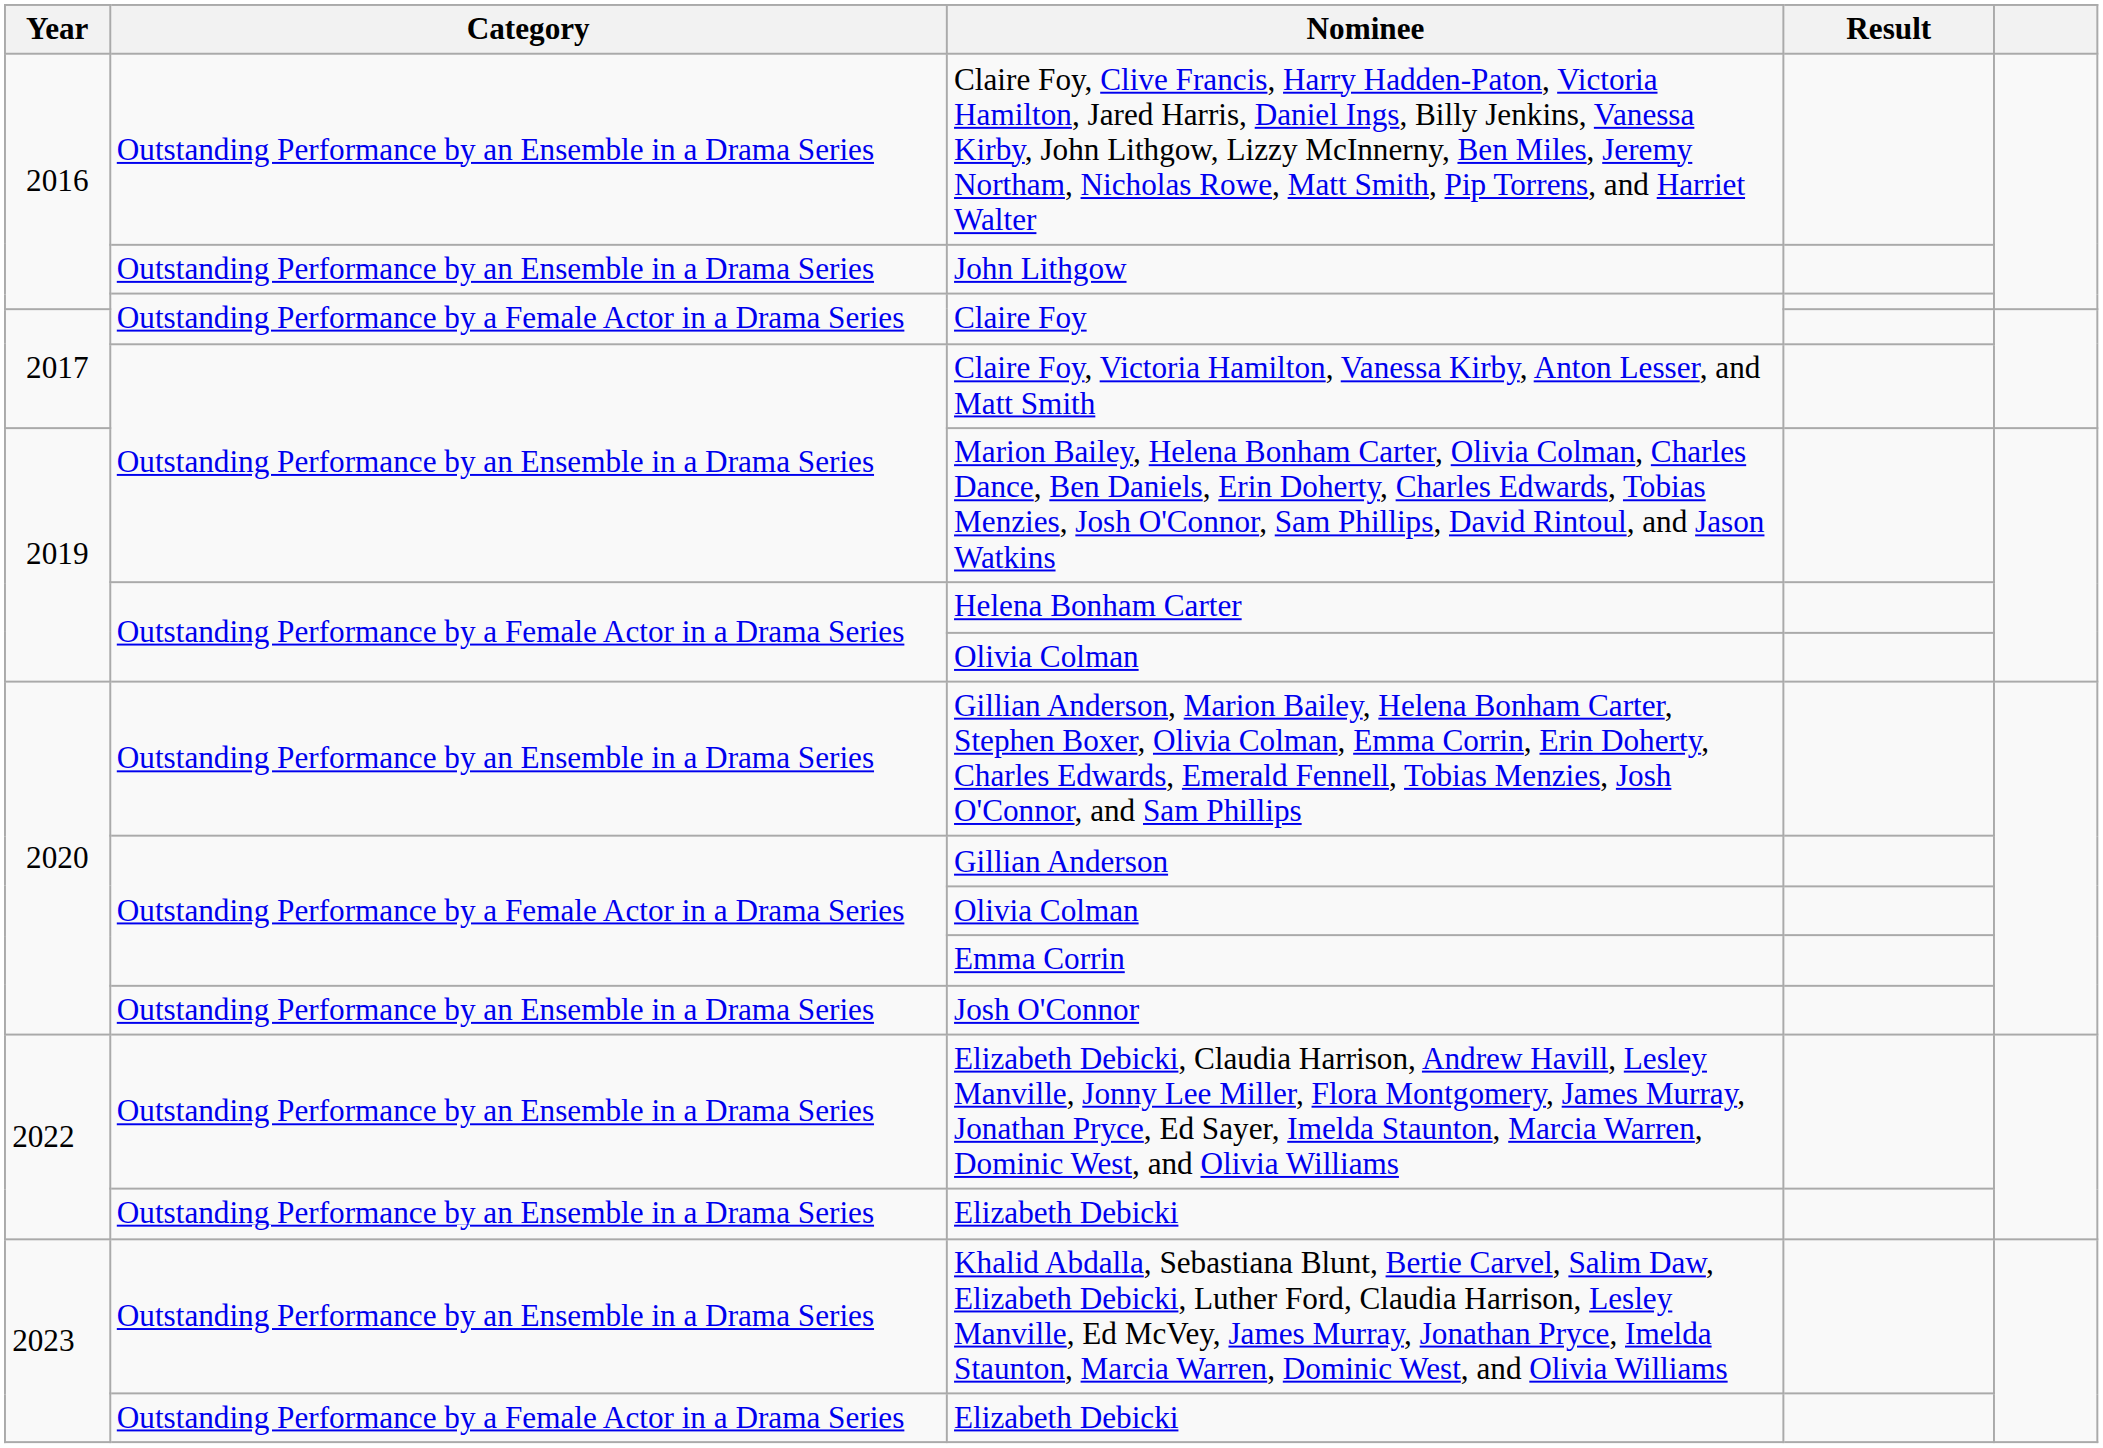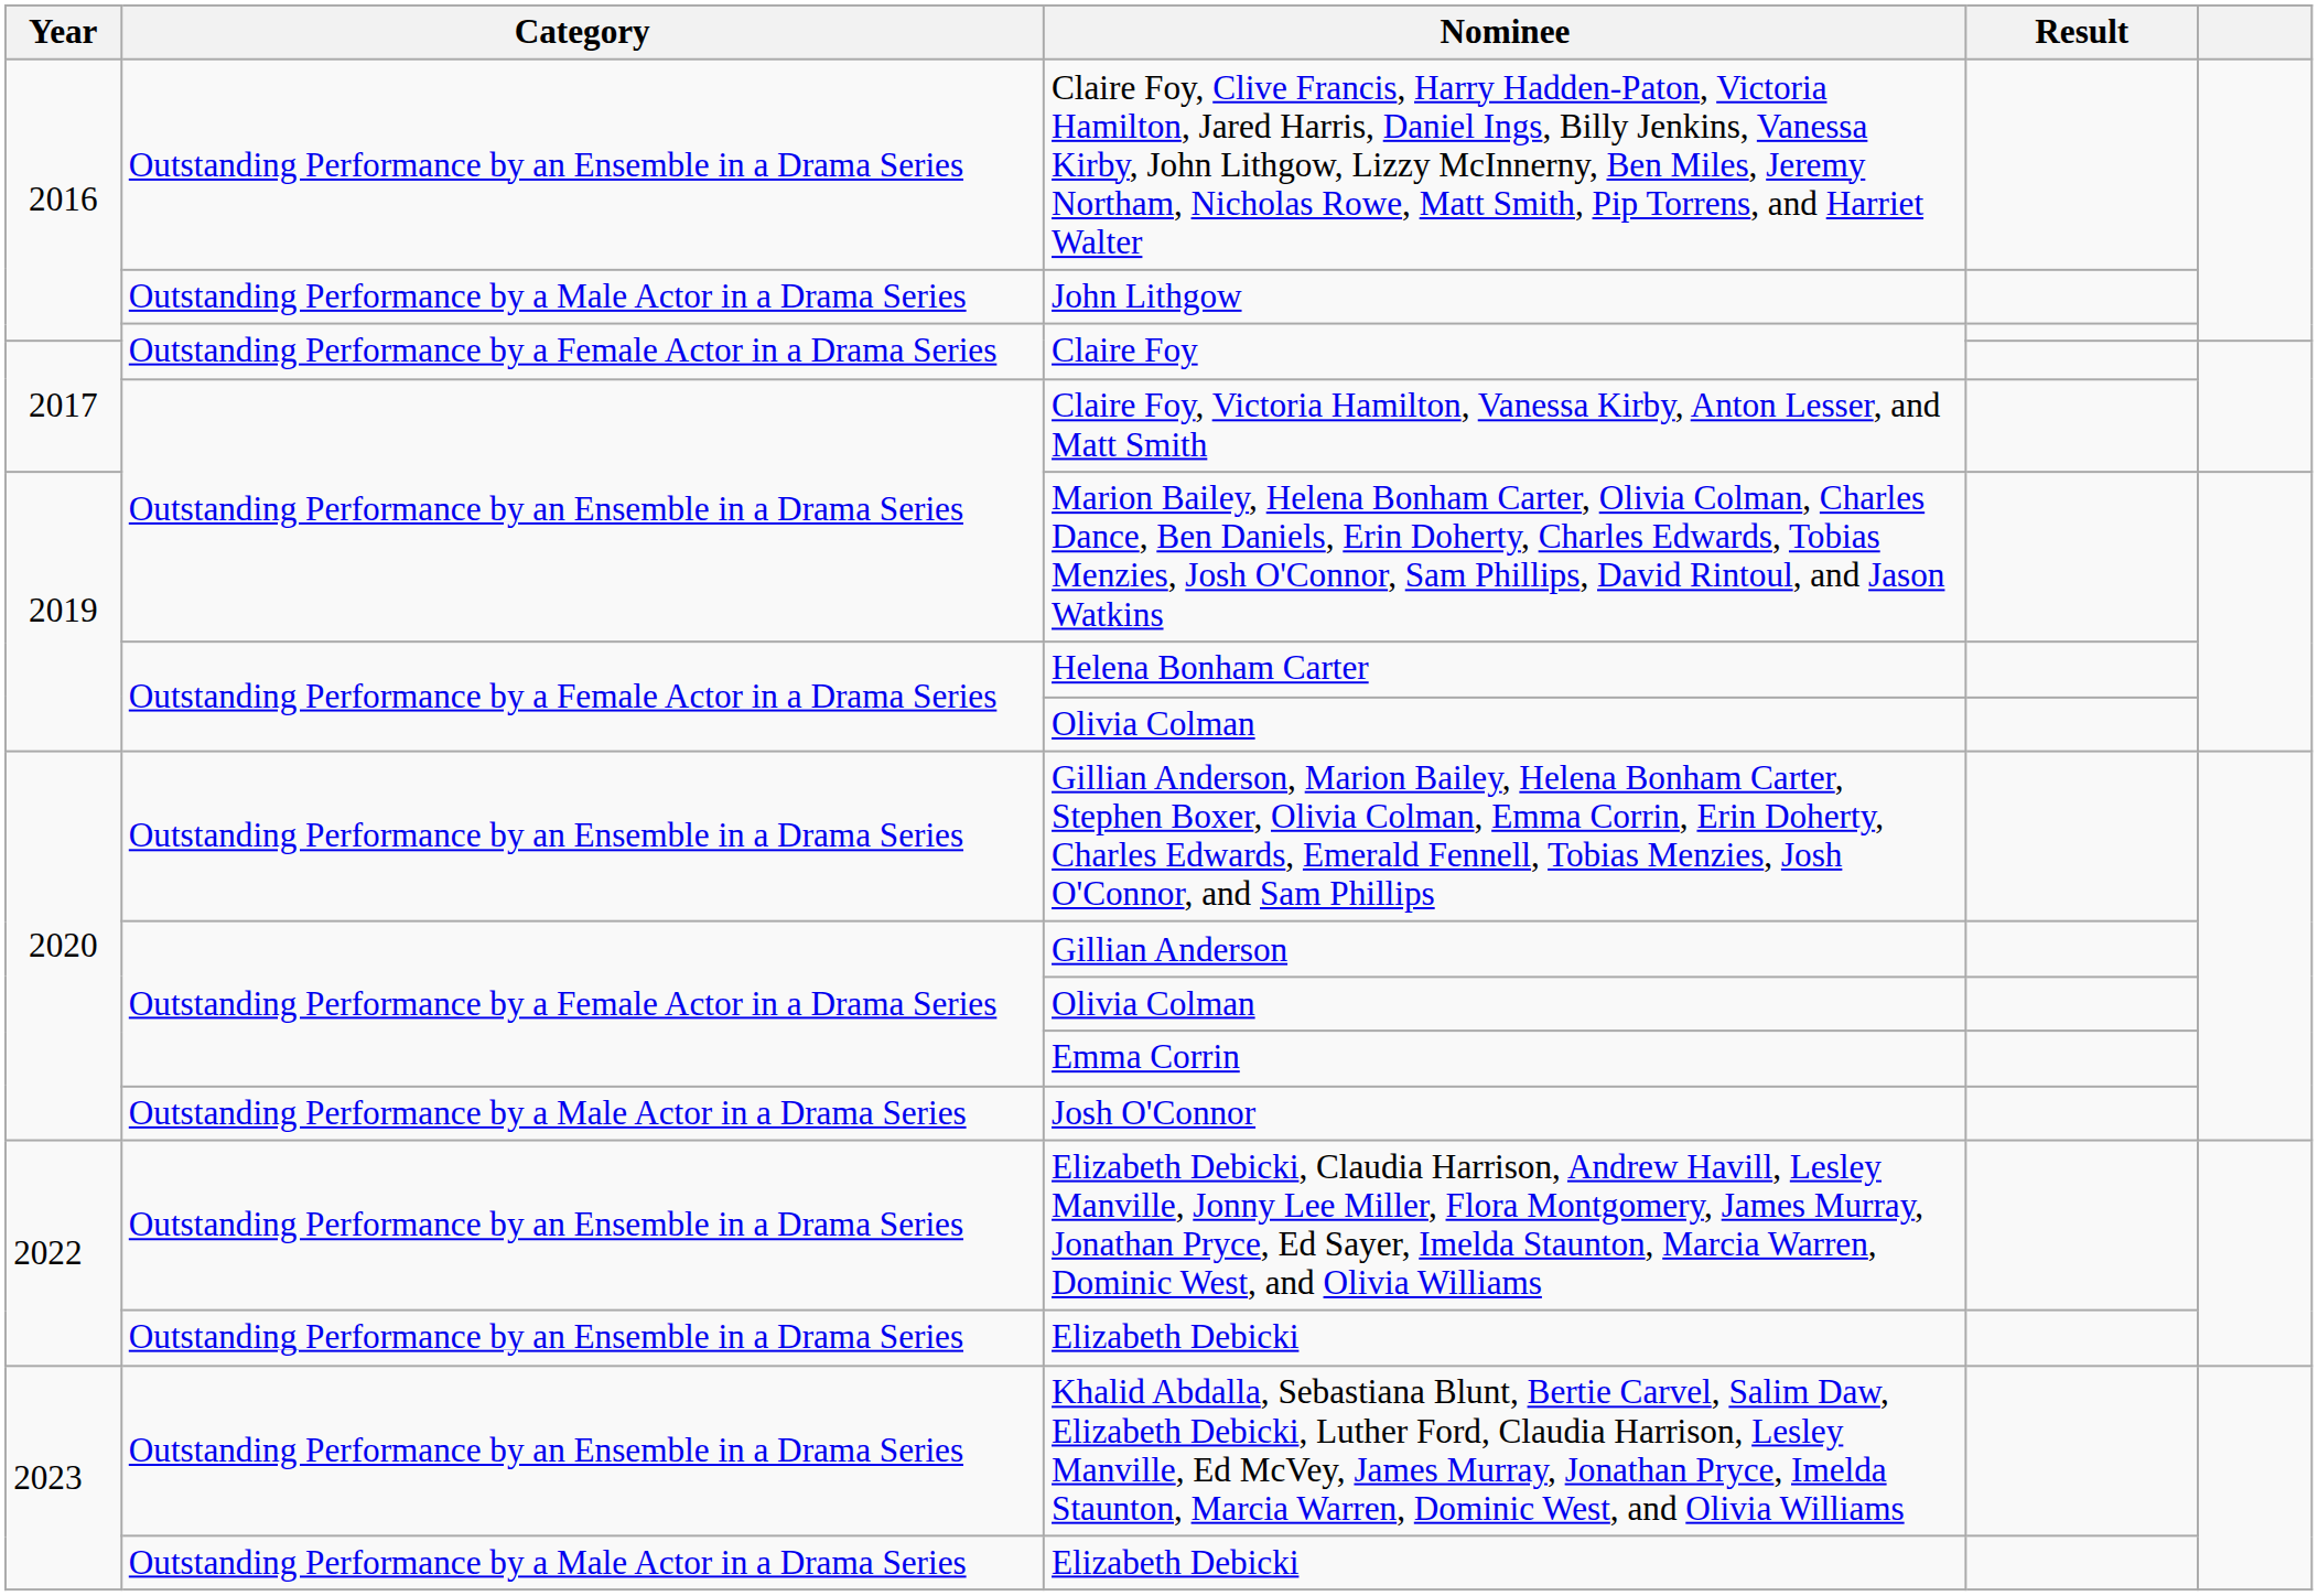 <table class="wikitable" style="width:85%;">
 <tr>
 <th width=5%>Year</th>
 <th style="width:40%;">Category</th>
 <th style="width:40%;">Nominee</th>
 <th style="width:10%;">Result</th>
 <th width=5%></th>
 </tr>
 <tr>
 <td style="text-align: center;" rowspan="3">2016</td>
 <td><a href='#'>Outstanding Performance by an Ensemble in a Drama Series</a></td>
 <td>Claire Foy, <a href='#'>Clive Francis</a>, <a href='#'>Harry Hadden-Paton</a>, <a href='#'>Victoria Hamilton</a>, Jared Harris, <a href='#'>Daniel Ings</a>, Billy Jenkins, <a href='#'>Vanessa Kirby</a>, John Lithgow, Lizzy McInnerny, <a href='#'>Ben Miles</a>, <a href='#'>Jeremy Northam</a>, <a href='#'>Nicholas Rowe</a>, <a href='#'>Matt Smith</a>, <a href='#'>Pip Torrens</a>, and <a href='#'>Harriet Walter</a></td>
 <td></td>
 <td rowspan="3"></td>
 </tr>
 <tr>
-<td><a href='#'>Outstanding Performance by an Ensemble in a Drama Series</a></td>
+<td><a href='#'>Outstanding Performance by a Male Actor in a Drama Series</a></td>
 <td><a href='#'>John Lithgow</a></td>
 <td></td>
 </tr>
 <tr>
 <td rowspan="2"><a href='#'>Outstanding Performance by a Female Actor in a Drama Series</a></td>
 <td rowspan="2"><a href='#'>Claire Foy</a></td>
 <td></td>
 </tr>
 <tr>
 <td style="text-align: center;" rowspan="2">2017</td>
 <td></td>
 <td rowspan="2"><br></td>
 </tr>
 <tr>
 <td rowspan="2"><a href='#'>Outstanding Performance by an Ensemble in a Drama Series</a></td>
 <td><a href='#'>Claire Foy</a>, <a href='#'>Victoria Hamilton</a>, <a href='#'>Vanessa Kirby</a>, <a href='#'>Anton Lesser</a>, and <a href='#'>Matt Smith</a></td>
 <td></td>
 </tr>
 <tr>
 <td style="text-align: center;" rowspan="3">2019</td>
 <td><a href='#'>Marion Bailey</a>, <a href='#'>Helena Bonham Carter</a>, <a href='#'>Olivia Colman</a>, <a href='#'>Charles Dance</a>, <a href='#'>Ben Daniels</a>, <a href='#'>Erin Doherty</a>, <a href='#'>Charles Edwards</a>, <a href='#'>Tobias Menzies</a>, <a href='#'>Josh O'Connor</a>, <a href='#'>Sam Phillips</a>, <a href='#'>David Rintoul</a>, and <a href='#'>Jason Watkins</a></td>
 <td></td>
 <td rowspan="3"></td>
 </tr>
 <tr>
 <td rowspan="2"><a href='#'>Outstanding Performance by a Female Actor in a Drama Series</a></td>
 <td><a href='#'>Helena Bonham Carter</a></td>
 <td></td>
 </tr>
 <tr>
 <td><a href='#'>Olivia Colman</a></td>
 <td></td>
 </tr>
 <tr>
 <td style="text-align: center;" rowspan="5">2020</td>
 <td><a href='#'>Outstanding Performance by an Ensemble in a Drama Series</a></td>
 <td><a href='#'>Gillian Anderson</a>, <a href='#'>Marion Bailey</a>, <a href='#'>Helena Bonham Carter</a>, <a href='#'>Stephen Boxer</a>, <a href='#'>Olivia Colman</a>, <a href='#'>Emma Corrin</a>, <a href='#'>Erin Doherty</a>, <a href='#'>Charles Edwards</a>, <a href='#'>Emerald Fennell</a>, <a href='#'>Tobias Menzies</a>, <a href='#'>Josh O'Connor</a>, and <a href='#'>Sam Phillips</a></td>
 <td></td>
 <td rowspan="5"></td>
 </tr>
 <tr>
 <td rowspan="3"><a href='#'>Outstanding Performance by a Female Actor in a Drama Series</a></td>
 <td><a href='#'>Gillian Anderson</a></td>
 <td></td>
 </tr>
 <tr>
 <td><a href='#'>Olivia Colman</a></td>
 <td></td>
 </tr>
 <tr>
 <td><a href='#'>Emma Corrin</a></td>
 <td></td>
 </tr>
 <tr>
-<td><a href='#'>Outstanding Performance by an Ensemble in a Drama Series</a></td>
+<td><a href='#'>Outstanding Performance by a Male Actor in a Drama Series</a></td>
 <td><a href='#'>Josh O'Connor</a></td>
 <td></td>
 </tr>
 <tr>
 <td rowspan="2">2022</td>
 <td><a href='#'>Outstanding Performance by an Ensemble in a Drama Series</a></td>
 <td><a href='#'>Elizabeth Debicki</a>, Claudia Harrison, <a href='#'>Andrew Havill</a>, <a href='#'>Lesley Manville</a>, <a href='#'>Jonny Lee Miller</a>, <a href='#'>Flora Montgomery</a>, <a href='#'>James Murray</a>, <a href='#'>Jonathan Pryce</a>, Ed Sayer, <a href='#'>Imelda Staunton</a>, <a href='#'>Marcia Warren</a>, <a href='#'>Dominic West</a>, and <a href='#'>Olivia Williams</a></td>
 <td></td>
 <td rowspan="2"></td>
 </tr>
 <tr>
 <td><a href='#'>Outstanding Performance by an Ensemble in a Drama Series</a></td>
 <td><a href='#'>Elizabeth Debicki</a></td>
 <td></td>
 </tr>
 <tr>
 <td rowspan="2">2023</td>
 <td><a href='#'>Outstanding Performance by an Ensemble in a Drama Series</a></td>
 <td><a href='#'>Khalid Abdalla</a>, Sebastiana Blunt, <a href='#'>Bertie Carvel</a>, <a href='#'>Salim Daw</a>, <a href='#'>Elizabeth Debicki</a>, Luther Ford, Claudia Harrison, <a href='#'>Lesley Manville</a>, Ed McVey, <a href='#'>James Murray</a>, <a href='#'>Jonathan Pryce</a>, <a href='#'>Imelda Staunton</a>, <a href='#'>Marcia Warren</a>, <a href='#'>Dominic West</a>, and <a href='#'>Olivia Williams</a></td>
 <td></td>
 <td rowspan="2"></td>
 </tr>
 <tr>
-<td><a href='#'>Outstanding Performance by a Female Actor in a Drama Series</a></td>
+<td><a href='#'>Outstanding Performance by a Male Actor in a Drama Series</a></td>
 <td><a href='#'>Elizabeth Debicki</a></td>
 <td></td>
 </tr>
 </table>
